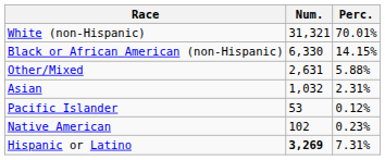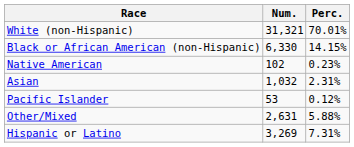 <table class="wikitable">
 <tr>
 <th>Race</th>
 <th>Num.</th>
 <th>Perc.</th>
 </tr>
 <tr>
 <td><a href='#'>White</a> (non-Hispanic)</td>
 <td>31,321</td>
 <td>70.01%</td>
 </tr>
 <tr>
 <td><a href='#'>Black or African American</a> (non-Hispanic)</td>
 <td>6,330</td>
 <td>14.15%</td>
 </tr>
 <tr>
-<td><a href='#'>Other/Mixed</a></td>
-<td>2,631</td>
-<td>5.88%</td>
+<td><a href='#'>Native American</a></td>
+<td>102</td>
+<td>0.23%</td>
 </tr>
 <tr>
 <td><a href='#'>Asian</a></td>
 <td>1,032</td>
 <td>2.31%</td>
 </tr>
 <tr>
 <td><a href='#'>Pacific Islander</a></td>
 <td>53</td>
 <td>0.12%</td>
 </tr>
 <tr>
-<td><a href='#'>Native American</a></td>
-<td>102</td>
-<td>0.23%</td>
+<td><a href='#'>Other/Mixed</a></td>
+<td>2,631</td>
+<td>5.88%</td>
 </tr>
 <tr>
 <td><a href='#'>Hispanic</a> or <a href='#'>Latino</a></td>
-<td><strong>3,269</strong></td>
+<td>3,269</td>
 <td>7.31%</td>
 </tr>
 </table>
